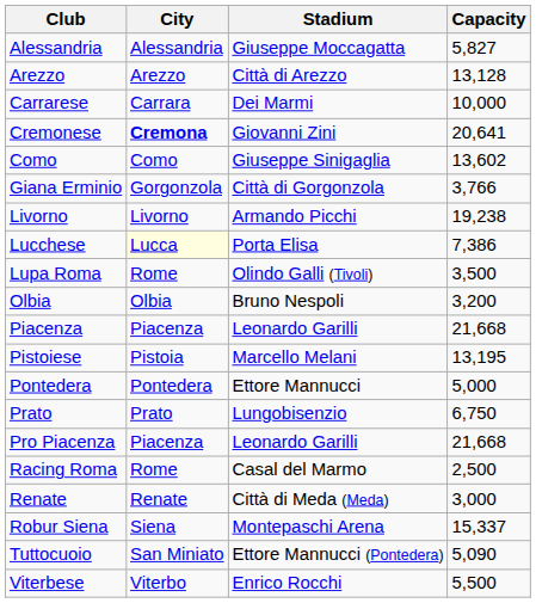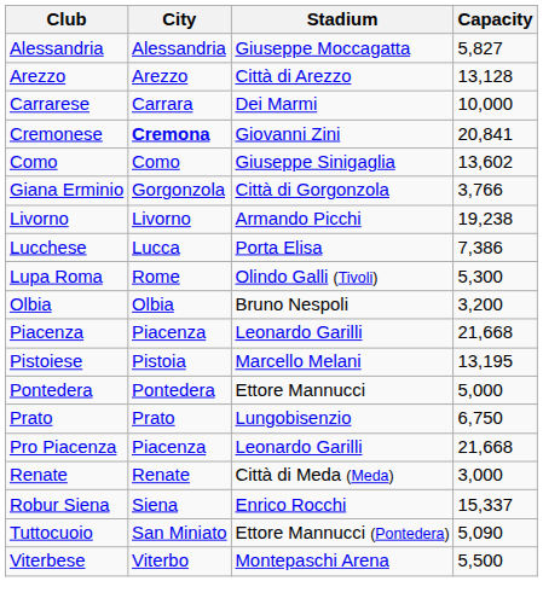 <table class="wikitable sortable">
 <tr>
 <th>Club</th>
 <th>City</th>
 <th>Stadium</th>
 <th>Capacity</th>
 </tr>
 <tr>
 <td><a href='#'>Alessandria</a></td>
 <td><a href='#'>Alessandria</a></td>
 <td><a href='#'>Giuseppe Moccagatta</a></td>
 <td>5,827</td>
 </tr>
 <tr>
 <td><a href='#'>Arezzo</a></td>
 <td><a href='#'>Arezzo</a></td>
 <td><a href='#'>Città di Arezzo</a></td>
 <td>13,128</td>
 </tr>
 <tr>
 <td><a href='#'>Carrarese</a></td>
 <td><a href='#'>Carrara</a></td>
 <td><a href='#'>Dei Marmi</a></td>
 <td>10,000</td>
 </tr>
 <tr>
 <td><a href='#'>Cremonese</a></td>
 <td><strong><a href='#'>Cremona</a></strong></td>
 <td><a href='#'>Giovanni Zini</a></td>
-<td>20,641</td>
+<td>20,841</td>
 </tr>
 <tr>
 <td><a href='#'>Como</a></td>
 <td><a href='#'>Como</a></td>
 <td><a href='#'>Giuseppe Sinigaglia</a></td>
 <td>13,602</td>
 </tr>
 <tr>
 <td><a href='#'>Giana Erminio</a></td>
 <td><a href='#'>Gorgonzola</a></td>
 <td><a href='#'>Città di Gorgonzola</a></td>
 <td>3,766</td>
 </tr>
 <tr>
 <td><a href='#'>Livorno</a></td>
 <td><a href='#'>Livorno</a></td>
 <td><a href='#'>Armando Picchi</a></td>
 <td>19,238</td>
 </tr>
 <tr>
 <td><a href='#'>Lucchese</a></td>
-<td style="background: lightyellow;"><a href='#'>Lucca</a></td>
+<td><a href='#'>Lucca</a></td>
 <td><a href='#'>Porta Elisa</a></td>
 <td>7,386</td>
 </tr>
 <tr>
 <td><a href='#'>Lupa Roma</a></td>
 <td><a href='#'>Rome</a></td>
 <td><a href='#'>Olindo Galli</a> <small>(<a href='#'>Tivoli</a>)</small></td>
-<td>3,500</td>
+<td>5,300</td>
 </tr>
 <tr>
 <td><a href='#'>Olbia</a></td>
 <td><a href='#'>Olbia</a></td>
 <td>Bruno Nespoli</td>
 <td>3,200</td>
 </tr>
 <tr>
 <td><a href='#'>Piacenza</a></td>
 <td><a href='#'>Piacenza</a></td>
 <td><a href='#'>Leonardo Garilli</a></td>
 <td>21,668</td>
 </tr>
 <tr>
 <td><a href='#'>Pistoiese</a></td>
 <td><a href='#'>Pistoia</a></td>
 <td><a href='#'>Marcello Melani</a></td>
 <td>13,195</td>
 </tr>
 <tr>
 <td><a href='#'>Pontedera</a></td>
 <td><a href='#'>Pontedera</a></td>
 <td>Ettore Mannucci</td>
 <td>5,000</td>
 </tr>
 <tr>
 <td><a href='#'>Prato</a></td>
 <td><a href='#'>Prato</a></td>
 <td><a href='#'>Lungobisenzio</a></td>
 <td>6,750</td>
 </tr>
 <tr>
 <td><a href='#'>Pro Piacenza</a></td>
 <td><a href='#'>Piacenza</a></td>
 <td><a href='#'>Leonardo Garilli</a></td>
 <td>21,668</td>
 </tr>
 <tr>
-<td><a href='#'>Racing Roma</a></td>
-<td><a href='#'>Rome</a></td>
-<td>Casal del Marmo</td>
-<td>2,500</td>
-</tr>
-<tr>
 <td><a href='#'>Renate</a></td>
 <td><a href='#'>Renate</a></td>
 <td>Città di Meda <small>(<a href='#'>Meda</a>)</small></td>
 <td>3,000</td>
 </tr>
 <tr>
 <td><a href='#'>Robur Siena</a></td>
 <td><a href='#'>Siena</a></td>
-<td><a href='#'>Montepaschi Arena</a></td>
+<td><a href='#'>Enrico Rocchi</a></td>
 <td>15,337</td>
 </tr>
 <tr>
 <td><a href='#'>Tuttocuoio</a></td>
 <td><a href='#'>San Miniato</a></td>
 <td>Ettore Mannucci <small>(<a href='#'>Pontedera</a>)</small></td>
 <td>5,090</td>
 </tr>
 <tr>
 <td><a href='#'>Viterbese</a></td>
 <td><a href='#'>Viterbo</a></td>
-<td><a href='#'>Enrico Rocchi</a></td>
+<td><a href='#'>Montepaschi Arena</a></td>
 <td>5,500</td>
 </tr>
 </table>
